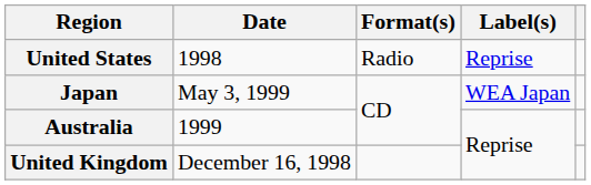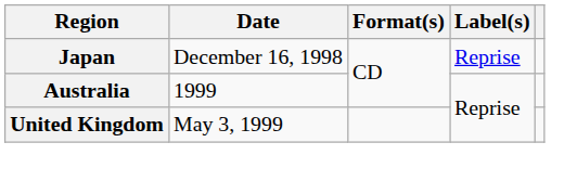 <table class="wikitable plainrowheaders">
 <tr>
 <th scope="col">Region</th>
 <th scope="col">Date</th>
 <th scope="col">Format(s)</th>
 <th scope="col">Label(s)</th>
 <th scope="col"></th>
 </tr>
 <tr>
-<th scope="row">United States</th>
-<td>1998</td>
-<td>Radio</td>
+<th scope="row">Japan</th>
+<td>December 16, 1998</td>
+<td rowspan="2">CD</td>
 <td><a href='#'>Reprise</a></td>
-<td></td>
-</tr>
-<tr>
-<th scope="row">Japan</th>
-<td>May 3, 1999</td>
-<td rowspan="2">CD</td>
-<td><a href='#'>WEA Japan</a></td>
 <td></td>
 </tr>
 <tr>
 <th scope="row">Australia</th>
 <td>1999</td>
 <td rowspan="2">Reprise</td>
 <td></td>
 </tr>
 <tr>
 <th scope="row">United Kingdom</th>
-<td>December 16, 1998</td>
+<td>May 3, 1999</td>
 <td></td>
 <td></td>
 </tr>
 </table>
